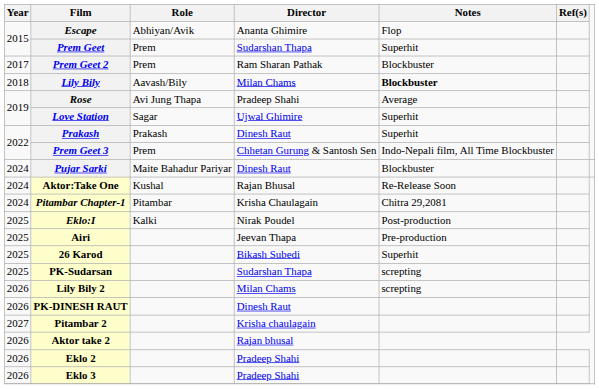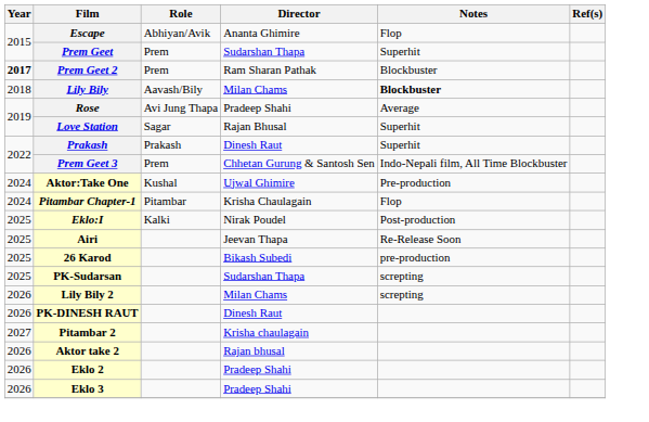 <table class="wikitable plainrowheaders sortable" style="margin-right: 0;">
 <tr>
 <th scope="col">Year</th>
 <th scope="col">Film</th>
 <th scope="col">Role</th>
 <th scope="col">Director</th>
 <th scope="col" class="unsortable">Notes</th>
 <th scope="col" class="unsortable">Ref(s)</th>
 </tr>
 <tr>
 <td rowspan="2">2015</td>
 <th scope="row"><em>Escape</em></th>
 <td>Abhiyan/Avik</td>
 <td>Ananta Ghimire</td>
 <td>Flop</td>
 <td></td>
 </tr>
 <tr>
 <th scope="row"><em><a href='#'>Prem Geet</a></em></th>
 <td>Prem</td>
 <td><a href='#'>Sudarshan Thapa</a></td>
 <td>Superhit</td>
 <td></td>
 </tr>
 <tr>
-<td>2017</td>
+<td><strong>2017</strong></td>
 <th scope="row"><em><a href='#'>Prem Geet 2</a></em></th>
 <td>Prem</td>
 <td>Ram Sharan Pathak</td>
 <td>Blockbuster</td>
 <td></td>
 </tr>
 <tr>
 <td>2018</td>
 <th scope="row"><em><a href='#'>Lily Bily</a> </em></th>
 <td>Aavash/Bily</td>
 <td><a href='#'>Milan Chams</a></td>
 <td><strong>Blockbuster</strong></td>
 <td></td>
 </tr>
 <tr>
 <td rowspan="2">2019</td>
 <th scope="row"><em>Rose</em></th>
 <td>Avi Jung Thapa</td>
 <td>Pradeep Shahi</td>
 <td>Average</td>
 <td></td>
 </tr>
 <tr>
 <th scope="row"><em><a href='#'>Love Station</a></em></th>
 <td>Sagar</td>
-<td><a href='#'>Ujwal Ghimire</a></td>
+<td>Rajan Bhusal</td>
 <td>Superhit</td>
 <td></td>
 </tr>
 <tr>
 <td rowspan="2">2022</td>
 <th scope="row"><em><a href='#'>Prakash</a></em></th>
 <td>Prakash</td>
 <td><a href='#'>Dinesh Raut</a></td>
 <td>Superhit</td>
 <td></td>
 </tr>
 <tr>
 <th scope="row"><em><a href='#'>Prem Geet 3</a></em></th>
 <td>Prem</td>
 <td><a href='#'>Chhetan Gurung</a> & Santosh Sen</td>
 <td>Indo-Nepali film, All Time Blockbuster</td>
 <td></td>
 </tr>
 <tr>
 <td>2024</td>
-<th scope="row"><em><a href='#'>Pujar Sarki</a></em></th>
-<td>Maite Bahadur Pariyar</td>
-<td><a href='#'>Dinesh Raut</a></td>
-<td>Blockbuster</td>
-<td></td>
-<td></td>
-</tr>
-<tr>
-<td>2024</td>
 <th scope="row" style="background:#ffc;">Aktor:Take One </th>
 <td>Kushal</td>
-<td>Rajan Bhusal</td>
-<td>Re-Release Soon</td>
+<td><a href='#'>Ujwal Ghimire</a></td>
+<td>Pre-production</td>
 <td></td>
 </tr>
 <tr>
 <td>2024</td>
 <th scope="row" style="background:#ffc;"><em>Pitambar Chapter-1</em> </th>
 <td>Pitambar</td>
 <td>Krisha Chaulagain</td>
-<td>Chitra 29,2081</td>
+<td>Flop</td>
 <td></td>
 </tr>
 <tr>
 <td>2025</td>
 <th scope="row" style="background:#ffc;"><em>Eklo:I</th>
 <td>Kalki</td>
 <td>Nirak Poudel</td>
 <td>Post-production</td>
 <td></td>
 </tr>
 <tr>
 <td>2025</td>
 <th scope="row" style="background:#ffc;"></em>Airi<em> </th>
 <td></td>
 <td>Jeevan Thapa</td>
-<td>Pre-production</td>
+<td>Re-Release Soon</td>
 <td></td>
 </tr>
 <tr>
 <td>2025</td>
 <th scope="row" style="background:#ffc;"></em>26 Karod<em> </th>
 <td></td>
 <td><a href='#'>Bikash Subedi</a></td>
-<td>Superhit</td>
+<td>pre-production</td>
 <td></td>
 </tr>
 <tr>
 <td>2025</td>
 <th scope="row" style="background:#ffc;"></em>PK-Sudarsan<em> </th>
 <td></td>
 <td><a href='#'>Sudarshan Thapa</a></td>
 <td>screpting</td>
 <td></td>
 </tr>
 <tr>
 <td>2026</td>
 <th scope="row" style="background:#ffc;"></em>Lily Bily 2<em> </th>
 <td></td>
 <td><a href='#'>Milan Chams</a></td>
 <td>screpting</td>
 <td></td>
 </tr>
 <tr>
 <td>2026</td>
 <th scope="row" style="background:#ffc;"></em>PK-DINESH RAUT<em> </th>
 <td></td>
 <td><a href='#'>Dinesh Raut</a></td>
 <td></td>
 <td></td>
 </tr>
 <tr>
 <td>2027</td>
 <th scope="row" style="background:#ffc;"></em>Pitambar 2<em> </th>
 <td></td>
 <td><a href='#'>Krisha chaulagain</a></td>
 <td></td>
 <td></td>
 </tr>
 <tr>
 <td>2026</td>
 <th scope="row" style="background:#ffc;"></em>Aktor take 2<em> </th>
 <td></td>
 <td><a href='#'>Rajan bhusal</a></td>
 <td></td>
 </tr>
 <tr>
 <td>2026</td>
 <th scope="row" style="background:#ffc;"></em>Eklo 2<em> </th>
 <td></td>
 <td><a href='#'>Pradeep Shahi</a></td>
 <td></td>
 <td></td>
 </tr>
 <tr>
 <td>2026</td>
 <th scope="row" style="background:#ffc;"></em>Eklo 3<em> </th>
 <td></td>
 <td><a href='#'>Pradeep Shahi</a></td>
 <td></td>
 <td></td>
 </tr>
 <tr>
 </tr>
 </table>
